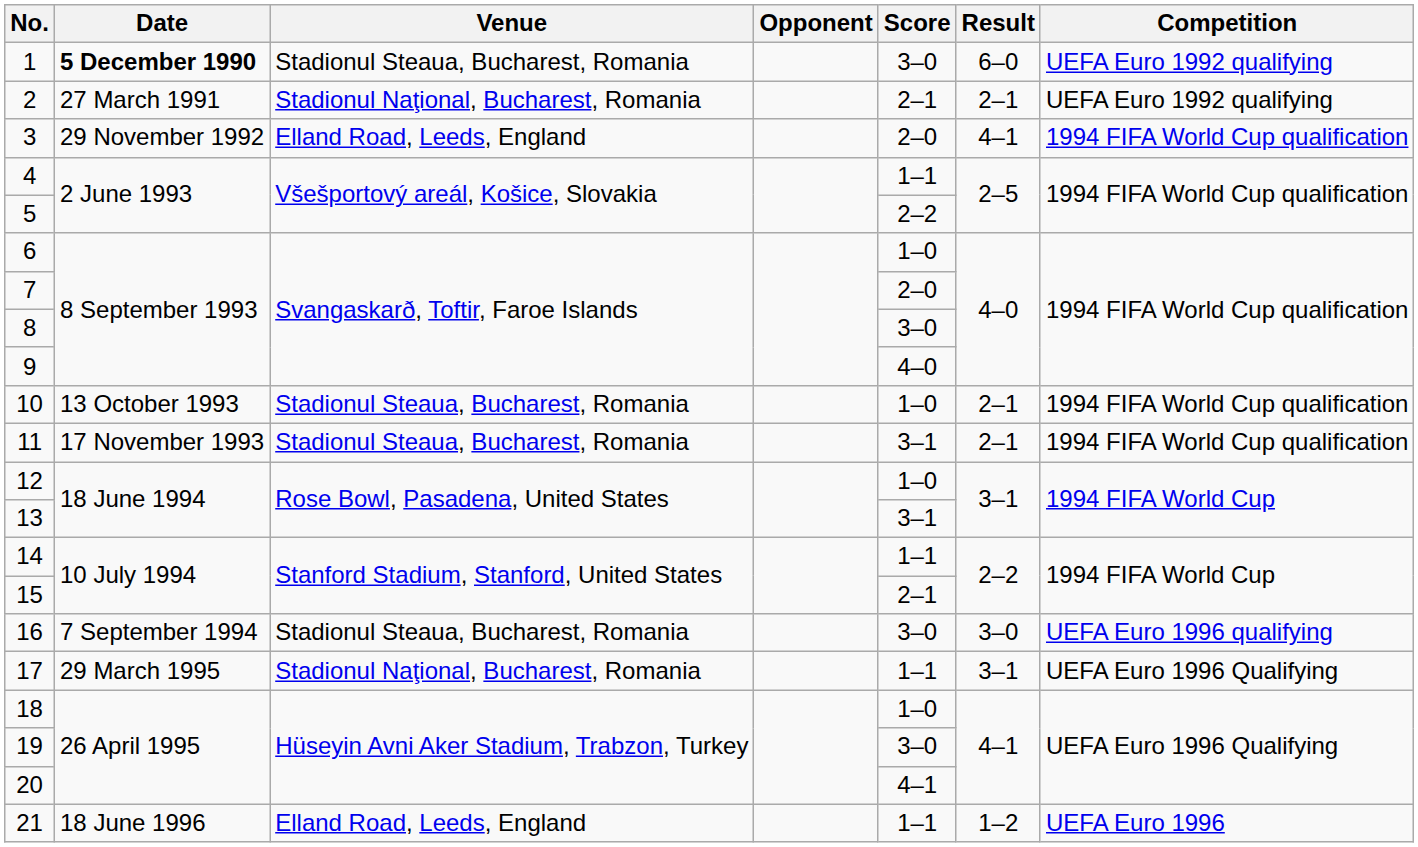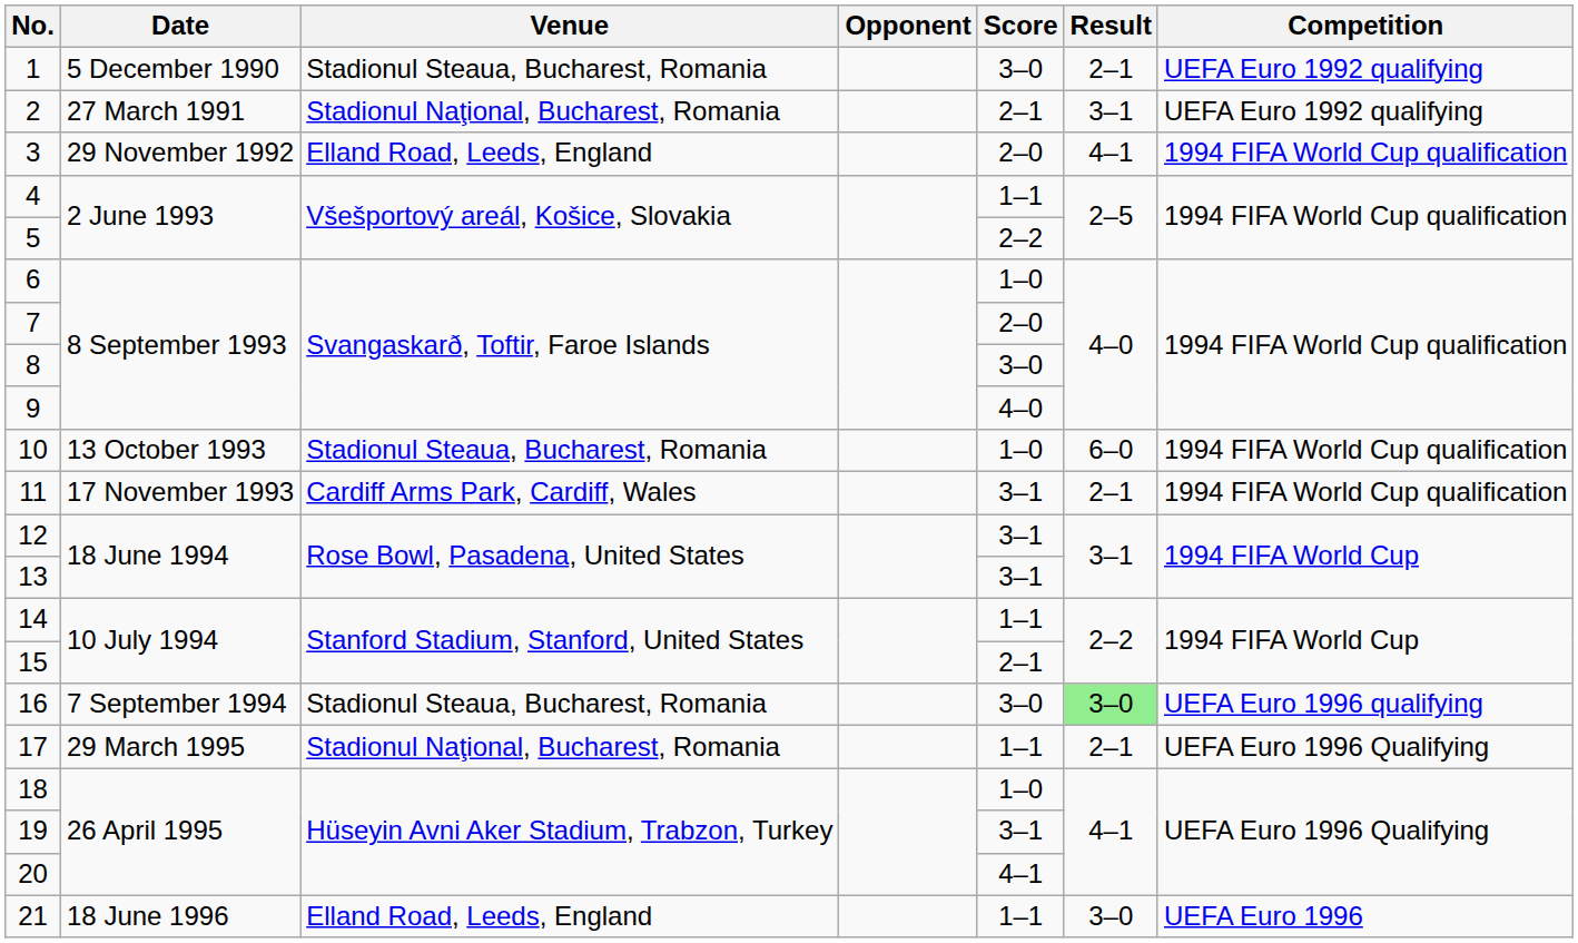 <table class="wikitable sortable">
 <tr>
 <th scope="col">No.</th>
 <th scope="col">Date</th>
 <th scope="col">Venue</th>
 <th scope="col">Opponent</th>
 <th scope="col">Score</th>
 <th scope="col">Result</th>
 <th scope="col">Competition</th>
 </tr>
 <tr>
 <td style="text-align:center">1</td>
-<td><strong>5 December 1990</strong></td>
+<td>5 December 1990</td>
 <td>Stadionul Steaua, Bucharest, Romania</td>
 <td></td>
 <td style="text-align:center">3–0</td>
-<td style="text-align:center">6–0</td>
+<td style="text-align:center">2–1</td>
 <td><a href='#'>UEFA Euro 1992 qualifying</a></td>
 </tr>
 <tr>
 <td style="text-align:center">2</td>
 <td>27 March 1991</td>
 <td><a href='#'>Stadionul Naţional</a>, <a href='#'>Bucharest</a>, Romania</td>
 <td></td>
 <td style="text-align:center">2–1</td>
-<td style="text-align:center">2–1</td>
+<td style="text-align:center">3–1</td>
 <td>UEFA Euro 1992 qualifying</td>
 </tr>
 <tr>
 <td style="text-align:center">3</td>
 <td>29 November 1992</td>
 <td><a href='#'>Elland Road</a>, <a href='#'>Leeds</a>, England</td>
 <td></td>
 <td style="text-align:center">2–0</td>
 <td style="text-align:center">4–1</td>
 <td><a href='#'>1994 FIFA World Cup qualification</a></td>
 </tr>
 <tr>
 <td style="text-align:center">4</td>
 <td rowspan="2">2 June 1993</td>
 <td rowspan="2"><a href='#'>Všešportový areál</a>, <a href='#'>Košice</a>, Slovakia</td>
 <td rowspan="2"></td>
 <td style="text-align:center">1–1</td>
 <td rowspan="2" style="text-align:center">2–5</td>
 <td rowspan="2">1994 FIFA World Cup qualification</td>
 </tr>
 <tr>
 <td style="text-align:center">5</td>
 <td style="text-align:center">2–2</td>
 </tr>
 <tr>
 <td style="text-align:center">6</td>
 <td rowspan="4">8 September 1993</td>
 <td rowspan="4"><a href='#'>Svangaskarð</a>, <a href='#'>Toftir</a>, Faroe Islands</td>
 <td rowspan="4"></td>
 <td style="text-align:center">1–0</td>
 <td rowspan="4" style="text-align:center">4–0</td>
 <td rowspan="4">1994 FIFA World Cup qualification</td>
 </tr>
 <tr>
 <td style="text-align:center">7</td>
 <td style="text-align:center">2–0</td>
 </tr>
 <tr>
 <td style="text-align:center">8</td>
 <td style="text-align:center">3–0</td>
 </tr>
 <tr>
 <td style="text-align:center">9</td>
 <td style="text-align:center">4–0</td>
 </tr>
 <tr>
 <td style="text-align:center">10</td>
 <td>13 October 1993</td>
 <td><a href='#'>Stadionul Steaua</a>, <a href='#'>Bucharest</a>, Romania</td>
 <td></td>
 <td style="text-align:center">1–0</td>
-<td style="text-align:center">2–1</td>
+<td style="text-align:center">6–0</td>
 <td>1994 FIFA World Cup qualification</td>
 </tr>
 <tr>
 <td style="text-align:center">11</td>
 <td>17 November 1993</td>
-<td><a href='#'>Stadionul Steaua</a>, <a href='#'>Bucharest</a>, Romania</td>
+<td><a href='#'>Cardiff Arms Park</a>, <a href='#'>Cardiff</a>, Wales</td>
 <td></td>
 <td style="text-align:center">3–1</td>
 <td style="text-align:center">2–1</td>
 <td>1994 FIFA World Cup qualification</td>
 </tr>
 <tr>
 <td style="text-align:center">12</td>
 <td rowspan="2">18 June 1994</td>
 <td rowspan="2"><a href='#'>Rose Bowl</a>, <a href='#'>Pasadena</a>, United States</td>
 <td rowspan="2"></td>
-<td style="text-align:center">1–0</td>
+<td style="text-align:center">3–1</td>
 <td rowspan="2" style="text-align:center">3–1</td>
 <td rowspan="2"><a href='#'>1994 FIFA World Cup</a></td>
 </tr>
 <tr>
 <td style="text-align:center">13</td>
 <td style="text-align:center">3–1</td>
 </tr>
 <tr>
 <td style="text-align:center">14</td>
 <td rowspan="2">10 July 1994</td>
 <td rowspan="2"><a href='#'>Stanford Stadium</a>, <a href='#'>Stanford</a>, United States</td>
 <td rowspan="2"></td>
 <td style="text-align:center">1–1</td>
 <td rowspan="2" style="text-align:center">2–2</td>
 <td rowspan="2">1994 FIFA World Cup</td>
 </tr>
 <tr>
 <td style="text-align:center">15</td>
 <td style="text-align:center">2–1</td>
 </tr>
 <tr>
 <td style="text-align:center">16</td>
 <td>7 September 1994</td>
 <td>Stadionul Steaua, Bucharest, Romania</td>
 <td></td>
 <td style="text-align:center">3–0</td>
-<td style="text-align:center">3–0</td>
+<td style="background: lightgreen; text-align:center">3–0</td>
 <td><a href='#'>UEFA Euro 1996 qualifying</a></td>
 </tr>
 <tr>
 <td style="text-align:center">17</td>
 <td>29 March 1995</td>
 <td><a href='#'>Stadionul Naţional</a>, <a href='#'>Bucharest</a>, Romania</td>
 <td></td>
 <td style="text-align:center">1–1</td>
-<td style="text-align:center">3–1</td>
+<td style="text-align:center">2–1</td>
 <td>UEFA Euro 1996 Qualifying</td>
 </tr>
 <tr>
 <td style="text-align:center">18</td>
 <td rowspan="3">26 April 1995</td>
 <td rowspan="3"><a href='#'>Hüseyin Avni Aker Stadium</a>, <a href='#'>Trabzon</a>, Turkey</td>
 <td rowspan="3"></td>
 <td style="text-align:center">1–0</td>
 <td rowspan="3" style="text-align:center">4–1</td>
 <td rowspan="3">UEFA Euro 1996 Qualifying</td>
 </tr>
 <tr>
 <td style="text-align:center">19</td>
-<td style="text-align:center">3–0</td>
+<td style="text-align:center">3–1</td>
 </tr>
 <tr>
 <td style="text-align:center">20</td>
 <td style="text-align:center">4–1</td>
 </tr>
 <tr>
 <td style="text-align:center">21</td>
 <td>18 June 1996</td>
 <td><a href='#'>Elland Road</a>, <a href='#'>Leeds</a>, England</td>
 <td></td>
 <td style="text-align:center">1–1</td>
-<td style="text-align:center">1–2</td>
+<td style="text-align:center">3–0</td>
 <td><a href='#'>UEFA Euro 1996</a></td>
 </tr>
 </table>
